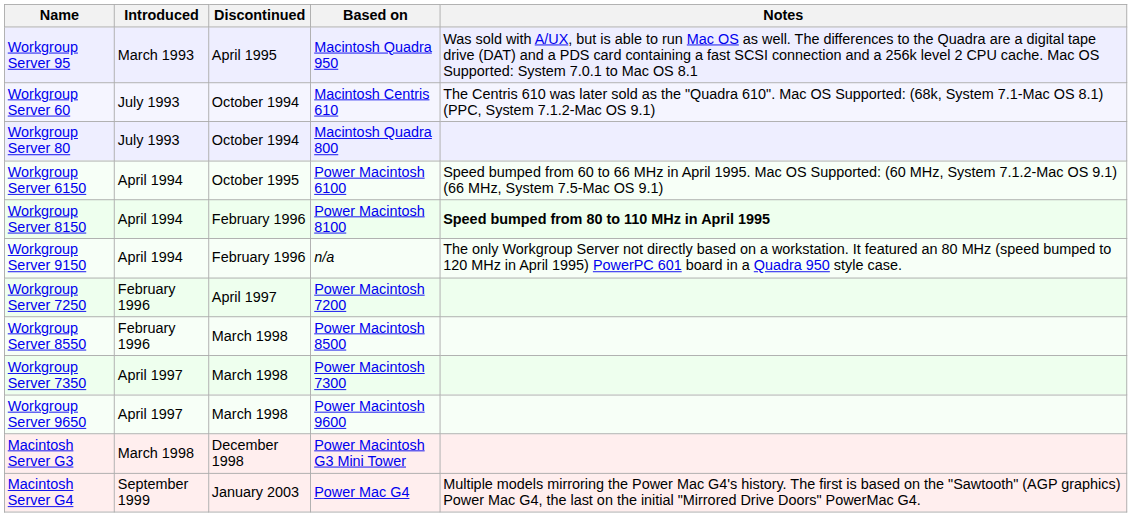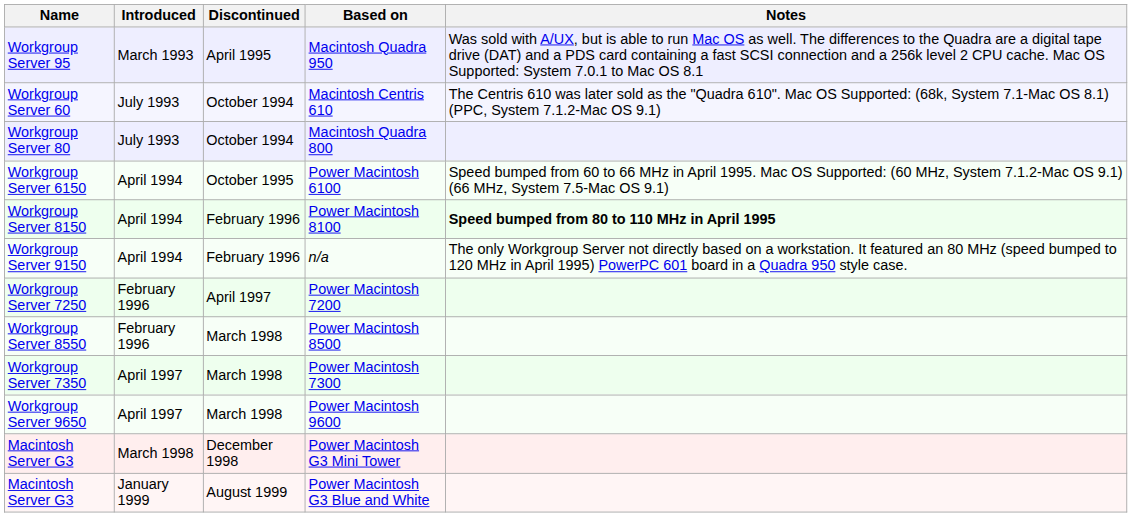 <table class="wikitable">
 <tr>
 <th scope="col">Name</th>
 <th scope="col">Introduced</th>
 <th scope="col">Discontinued</th>
 <th scope="col">Based on</th>
 <th scope="col">Notes</th>
 </tr>
 <tr style="background-color:#EEEEFF">
 <td><a href='#'>Workgroup Server 95</a></td>
 <td>March 1993</td>
 <td>April 1995</td>
 <td><a href='#'>Macintosh Quadra 950</a></td>
 <td>Was sold with <a href='#'>A/UX</a>, but is able to run <a href='#'>Mac OS</a> as well. The differences to the Quadra are a digital tape drive (DAT) and a PDS card containing a fast SCSI connection and a 256k level 2 CPU cache. Mac OS Supported: System 7.0.1 to Mac OS 8.1</td>
 </tr>
 <tr style="background-color:#F5F5FF">
 <td><a href='#'>Workgroup Server 60</a></td>
 <td>July 1993</td>
 <td>October 1994</td>
 <td><a href='#'>Macintosh Centris 610</a></td>
 <td>The Centris 610 was later sold as the "Quadra 610". Mac OS Supported: (68k, System 7.1-Mac OS 8.1) (PPC, System 7.1.2-Mac OS 9.1)</td>
 </tr>
 <tr style="background-color:#EEEEFF">
 <td><a href='#'>Workgroup Server 80</a></td>
 <td>July 1993</td>
 <td>October 1994</td>
 <td><a href='#'>Macintosh Quadra 800</a></td>
 <td></td>
 </tr>
 <tr style="background-color:#F7FFF7">
 <td><a href='#'>Workgroup Server 6150</a></td>
 <td>April 1994</td>
 <td>October 1995</td>
 <td><a href='#'>Power Macintosh 6100</a></td>
 <td>Speed bumped from 60 to 66 MHz in April 1995. Mac OS Supported: (60 MHz, System 7.1.2-Mac OS 9.1) (66 MHz, System 7.5-Mac OS 9.1)</td>
 </tr>
 <tr style="background-color:#EEFFEE">
 <td><a href='#'>Workgroup Server 8150</a></td>
 <td>April 1994</td>
 <td>February 1996</td>
 <td><a href='#'>Power Macintosh 8100</a></td>
 <td><strong>Speed bumped from 80 to 110 MHz in April 1995</strong></td>
 </tr>
 <tr style="background-color:#F7FFF7">
 <td><a href='#'>Workgroup Server 9150</a></td>
 <td>April 1994</td>
 <td>February 1996</td>
 <td><em>n/a</em></td>
 <td>The only Workgroup Server not directly based on a workstation. It featured an 80 MHz (speed bumped to 120 MHz in April 1995) <a href='#'>PowerPC 601</a> board in a <a href='#'>Quadra 950</a> style case.</td>
 </tr>
 <tr style="background-color:#EEFFEE">
 <td><a href='#'>Workgroup Server 7250</a></td>
 <td>February 1996</td>
 <td>April 1997</td>
 <td><a href='#'>Power Macintosh 7200</a></td>
 <td></td>
 </tr>
 <tr style="background-color:#F7FFF7">
 <td><a href='#'>Workgroup Server 8550</a></td>
 <td>February 1996</td>
 <td>March 1998</td>
 <td><a href='#'>Power Macintosh 8500</a></td>
 <td></td>
 </tr>
 <tr style="background-color:#EEFFEE">
 <td><a href='#'>Workgroup Server 7350</a></td>
 <td>April 1997</td>
 <td>March 1998</td>
 <td><a href='#'>Power Macintosh 7300</a></td>
 <td></td>
 </tr>
 <tr style="background-color:#F7FFF7">
 <td><a href='#'>Workgroup Server 9650</a></td>
 <td>April 1997</td>
 <td>March 1998</td>
 <td><a href='#'>Power Macintosh 9600</a></td>
 <td></td>
 </tr>
 <tr style="background-color:#FFEEEE">
 <td><a href='#'>Macintosh Server G3</a></td>
 <td>March 1998</td>
 <td>December 1998</td>
 <td><a href='#'>Power Macintosh G3 Mini Tower</a></td>
 <td></td>
 </tr>
-<tr style="background-color:#FFEEEE">
-<td><a href='#'>Macintosh Server G4</a></td>
-<td>September 1999</td>
-<td>January 2003</td>
-<td><a href='#'>Power Mac G4</a></td>
-<td>Multiple models mirroring the Power Mac G4's history. The first is based on the "Sawtooth" (AGP graphics) Power Mac G4, the last on the initial "Mirrored Drive Doors" PowerMac G4.</td>
+<tr style="background-color:#FFF5F5">
+<td><a href='#'>Macintosh Server G3</a></td>
+<td>January 1999</td>
+<td>August 1999</td>
+<td><a href='#'>Power Macintosh G3 Blue and White</a></td>
+<td></td>
 </tr>
 </table>
